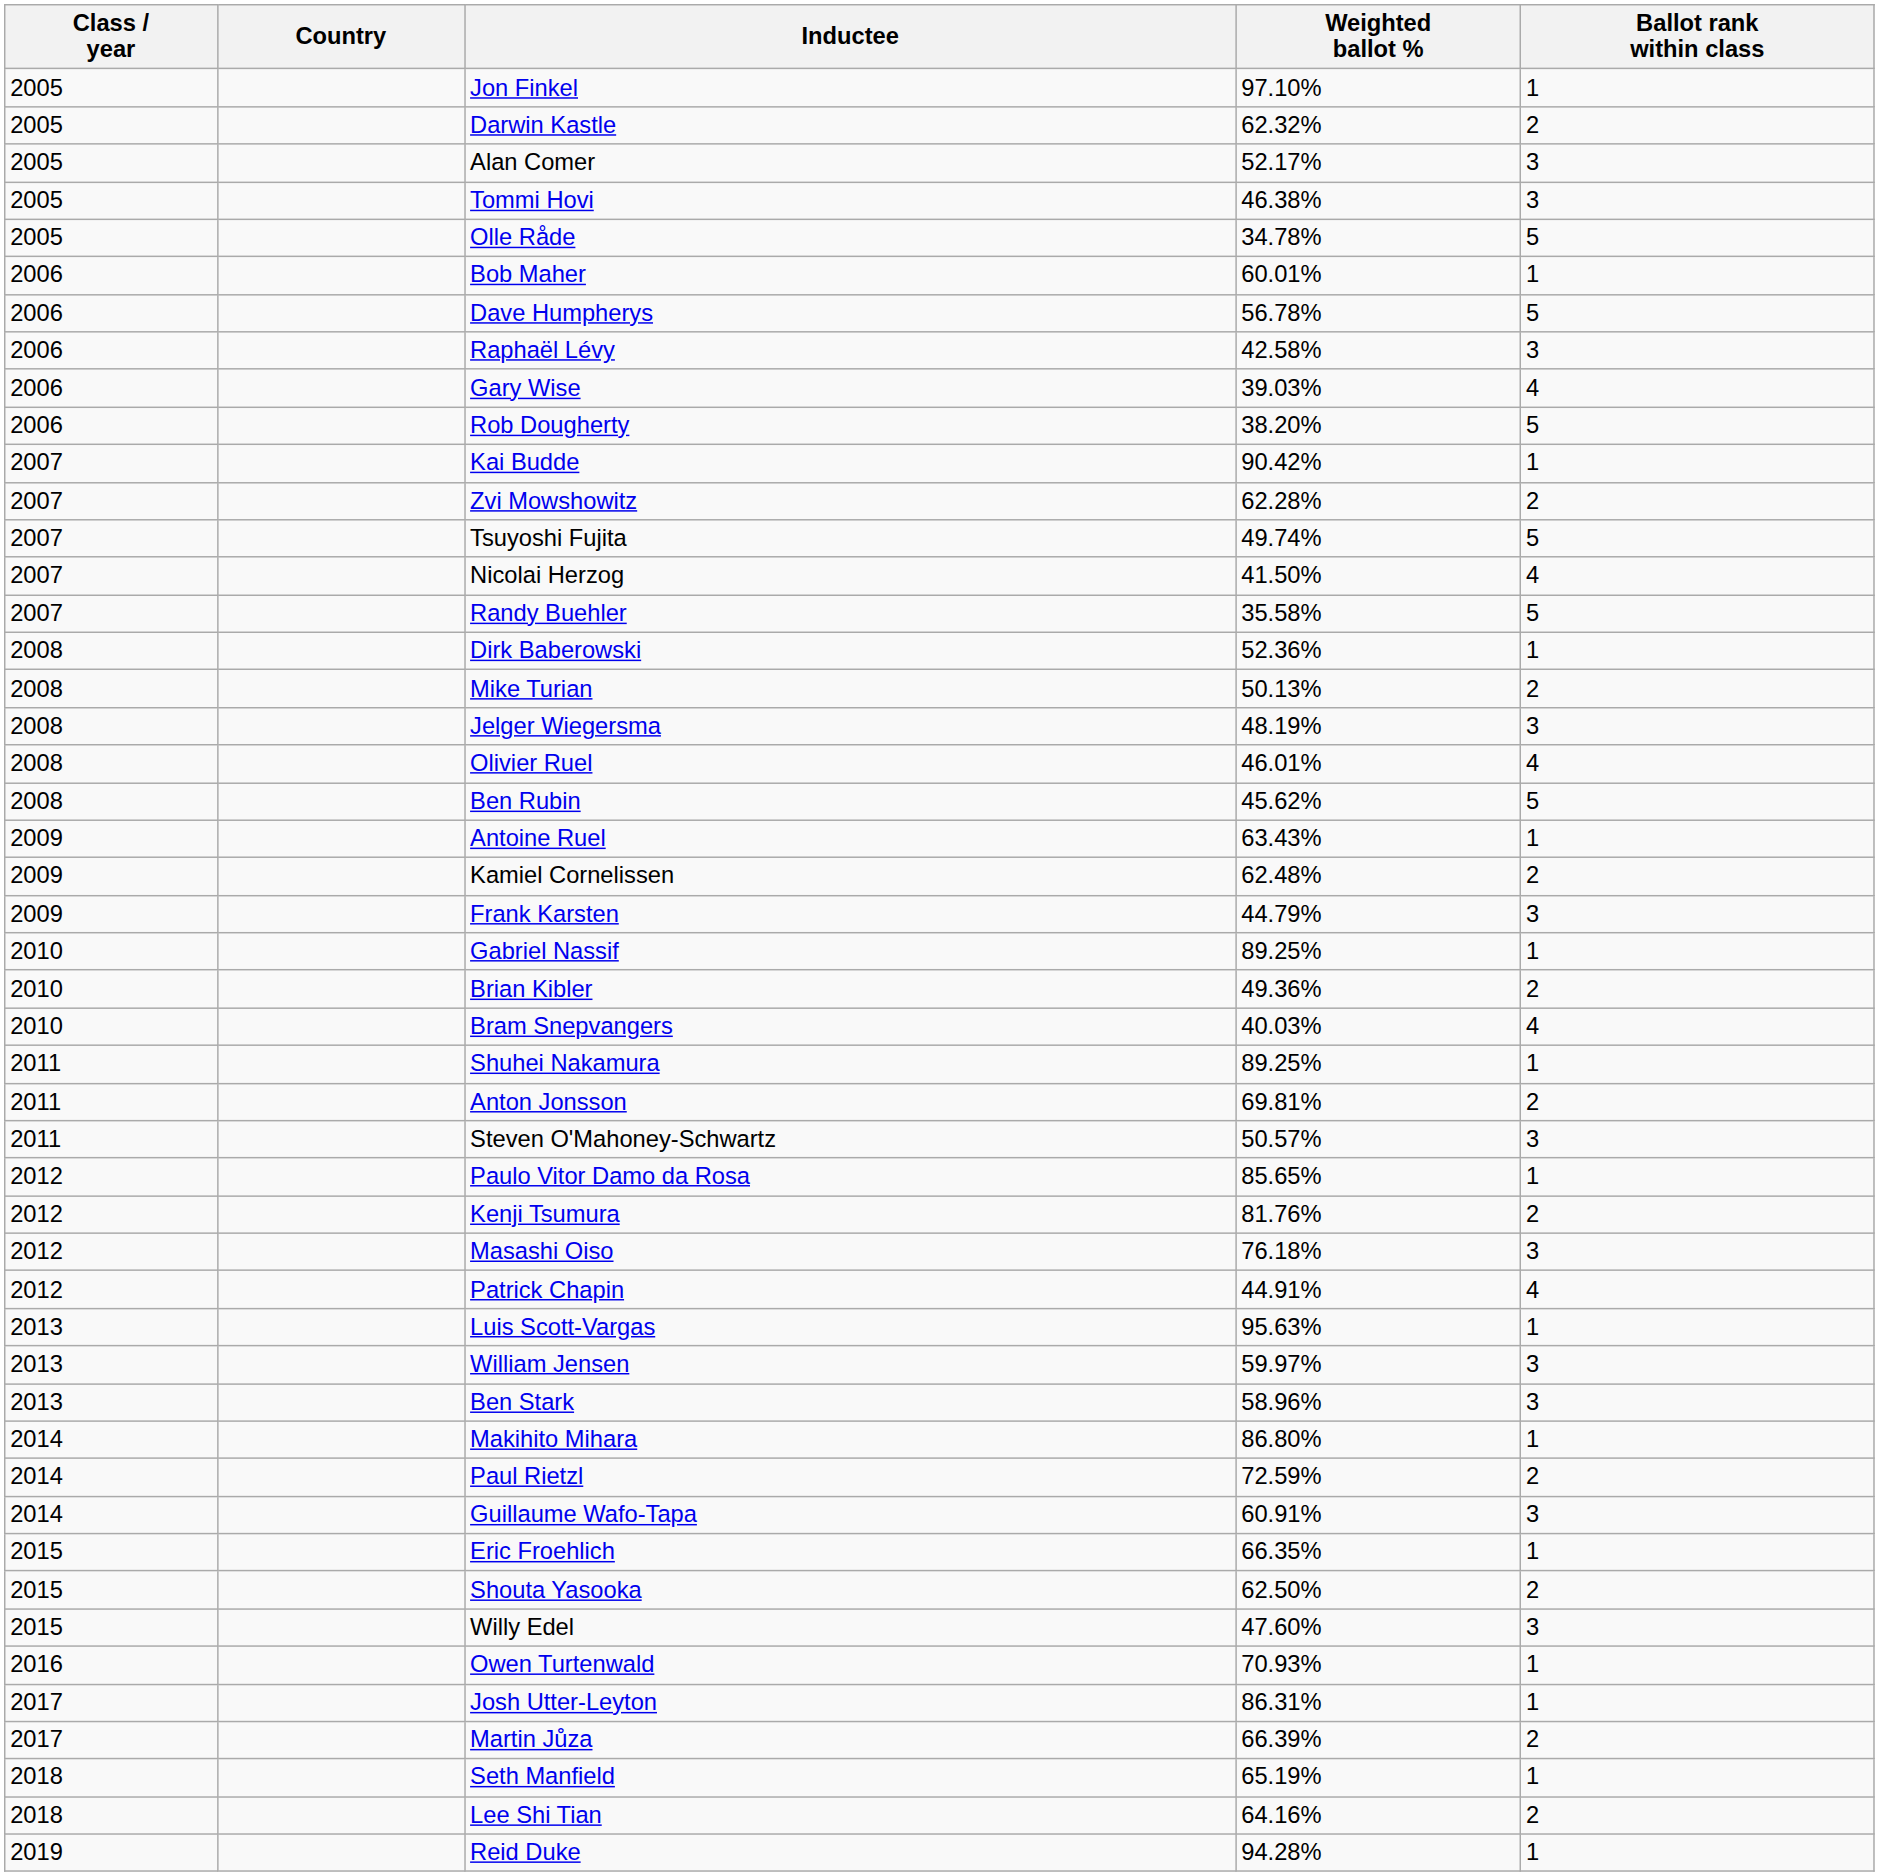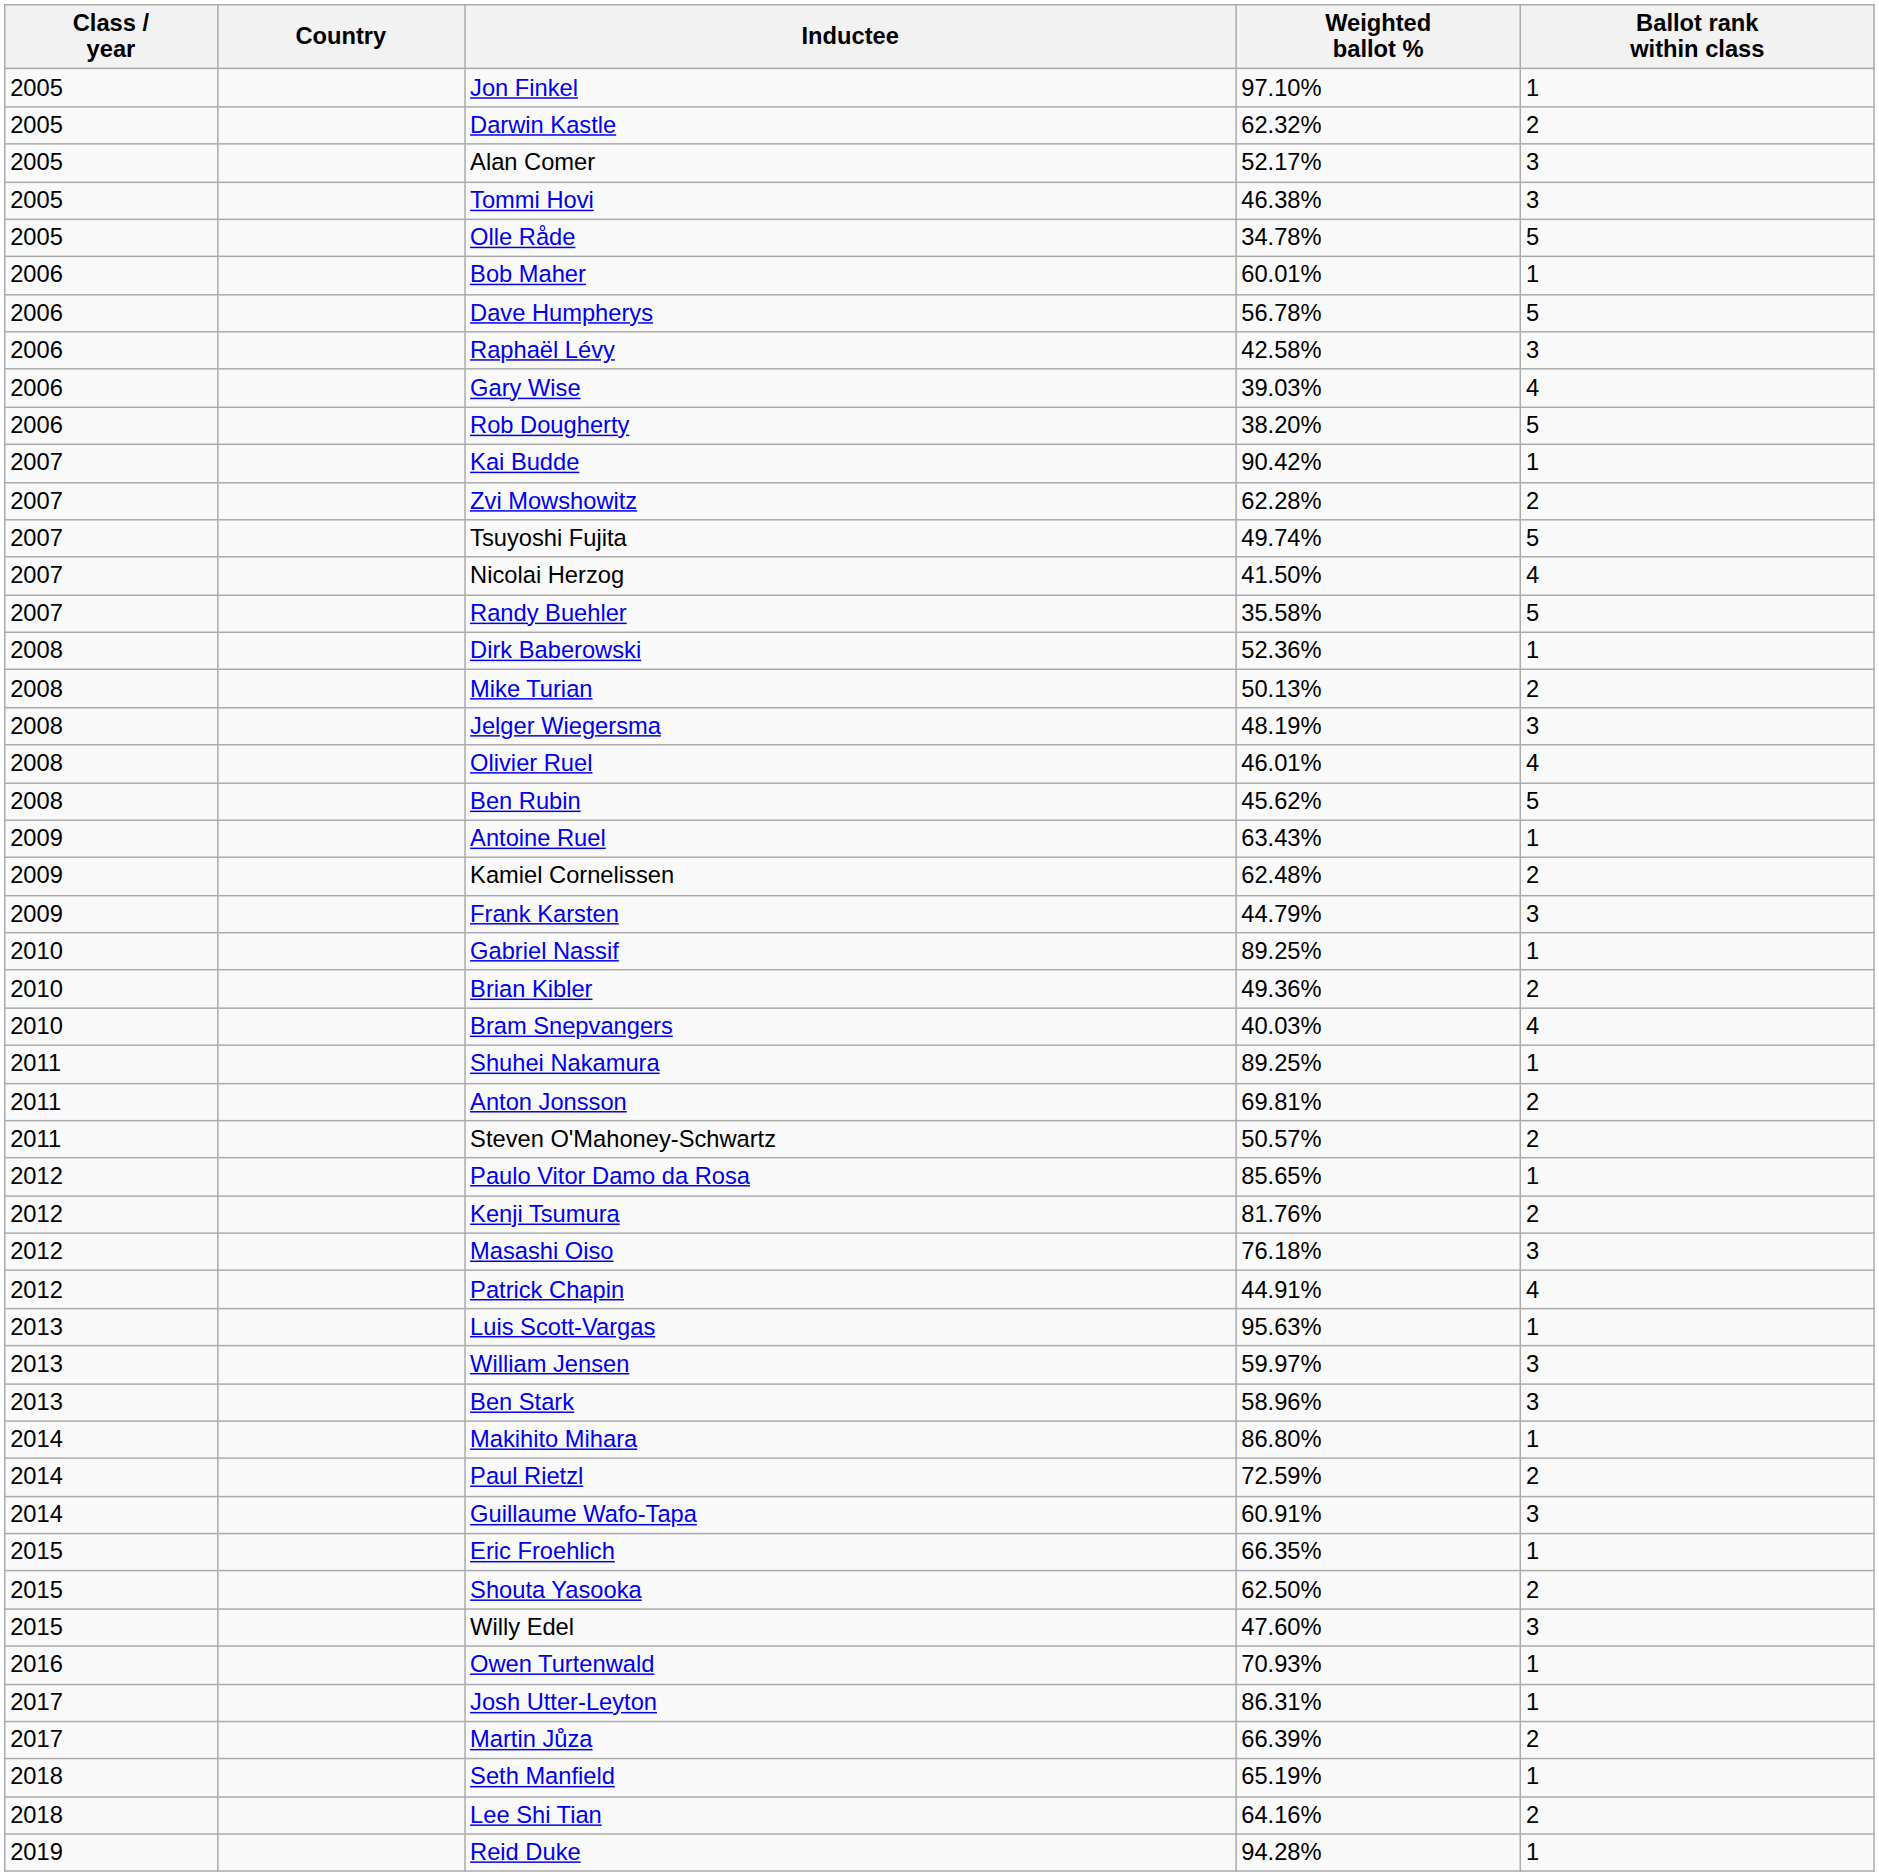 <table class="wikitable sortable" width="100%" border="1" align="center">
 <tr>
 <th>Class /<br>year</th>
 <th>Country</th>
 <th>Inductee</th>
 <th>Weighted<br>ballot %</th>
 <th>Ballot rank<br>within class</th>
 </tr>
 <tr>
 <td>2005</td>
 <td></td>
 <td><a href='#'>Jon Finkel</a></td>
 <td>97.10%</td>
 <td>1</td>
 </tr>
 <tr>
 <td>2005</td>
 <td></td>
 <td><a href='#'>Darwin Kastle</a></td>
 <td>62.32%</td>
 <td>2</td>
 </tr>
 <tr>
 <td>2005</td>
 <td></td>
 <td>Alan Comer</td>
 <td>52.17%</td>
 <td>3</td>
 </tr>
 <tr>
 <td>2005</td>
 <td></td>
 <td><a href='#'>Tommi Hovi</a></td>
 <td>46.38%</td>
 <td>3</td>
 </tr>
 <tr>
 <td>2005</td>
 <td></td>
 <td><a href='#'>Olle Råde</a></td>
 <td>34.78%</td>
 <td>5</td>
 </tr>
 <tr>
 <td>2006</td>
 <td></td>
 <td><a href='#'>Bob Maher</a></td>
 <td>60.01%</td>
 <td>1</td>
 </tr>
 <tr>
 <td>2006</td>
 <td></td>
 <td><a href='#'>Dave Humpherys</a></td>
 <td>56.78%</td>
 <td>5</td>
 </tr>
 <tr>
 <td>2006</td>
 <td></td>
 <td><a href='#'>Raphaël Lévy</a></td>
 <td>42.58%</td>
 <td>3</td>
 </tr>
 <tr>
 <td>2006</td>
 <td></td>
 <td><a href='#'>Gary Wise</a></td>
 <td>39.03%</td>
 <td>4</td>
 </tr>
 <tr>
 <td>2006</td>
 <td></td>
 <td><a href='#'>Rob Dougherty</a></td>
 <td>38.20%</td>
 <td>5</td>
 </tr>
 <tr>
 <td>2007</td>
 <td></td>
 <td><a href='#'>Kai Budde</a></td>
 <td>90.42%</td>
 <td>1</td>
 </tr>
 <tr>
 <td>2007</td>
 <td></td>
 <td><a href='#'>Zvi Mowshowitz</a></td>
 <td>62.28%</td>
 <td>2</td>
 </tr>
 <tr>
 <td>2007</td>
 <td></td>
 <td>Tsuyoshi Fujita</td>
 <td>49.74%</td>
 <td>5</td>
 </tr>
 <tr>
 <td>2007</td>
 <td></td>
 <td>Nicolai Herzog</td>
 <td>41.50%</td>
 <td>4</td>
 </tr>
 <tr>
 <td>2007</td>
 <td></td>
 <td><a href='#'>Randy Buehler</a></td>
 <td>35.58%</td>
 <td>5</td>
 </tr>
 <tr>
 <td>2008</td>
 <td></td>
 <td><a href='#'>Dirk Baberowski</a></td>
 <td>52.36%</td>
 <td>1</td>
 </tr>
 <tr>
 <td>2008</td>
 <td></td>
 <td><a href='#'>Mike Turian</a></td>
 <td>50.13%</td>
 <td>2</td>
 </tr>
 <tr>
 <td>2008</td>
 <td></td>
 <td><a href='#'>Jelger Wiegersma</a></td>
 <td>48.19%</td>
 <td>3</td>
 </tr>
 <tr>
 <td>2008</td>
 <td></td>
 <td><a href='#'>Olivier Ruel</a></td>
 <td>46.01%</td>
 <td>4</td>
 </tr>
 <tr>
 <td>2008</td>
 <td></td>
 <td><a href='#'>Ben Rubin</a></td>
 <td>45.62%</td>
 <td>5</td>
 </tr>
 <tr>
 <td>2009</td>
 <td></td>
 <td><a href='#'>Antoine Ruel</a></td>
 <td>63.43%</td>
 <td>1</td>
 </tr>
 <tr>
 <td>2009</td>
 <td></td>
 <td>Kamiel Cornelissen</td>
 <td>62.48%</td>
 <td>2</td>
 </tr>
 <tr>
 <td>2009</td>
 <td></td>
 <td><a href='#'>Frank Karsten</a></td>
 <td>44.79%</td>
 <td>3</td>
 </tr>
 <tr>
 <td>2010</td>
 <td></td>
 <td><a href='#'>Gabriel Nassif</a></td>
 <td>89.25%</td>
 <td>1</td>
 </tr>
 <tr>
 <td>2010</td>
 <td></td>
 <td><a href='#'>Brian Kibler</a></td>
 <td>49.36%</td>
 <td>2</td>
 </tr>
 <tr>
 <td>2010</td>
 <td></td>
 <td><a href='#'>Bram Snepvangers</a></td>
 <td>40.03%</td>
 <td>4</td>
 </tr>
 <tr>
 <td>2011</td>
 <td></td>
 <td><a href='#'>Shuhei Nakamura</a></td>
 <td>89.25%</td>
 <td>1</td>
 </tr>
 <tr>
 <td>2011</td>
 <td></td>
 <td><a href='#'>Anton Jonsson</a></td>
 <td>69.81%</td>
 <td>2</td>
 </tr>
 <tr>
 <td>2011</td>
 <td></td>
 <td>Steven O'Mahoney-Schwartz</td>
 <td>50.57%</td>
-<td>3</td>
+<td>2</td>
 </tr>
 <tr>
 <td>2012</td>
 <td></td>
 <td><a href='#'>Paulo Vitor Damo da Rosa</a></td>
 <td>85.65%</td>
 <td>1</td>
 </tr>
 <tr>
 <td>2012</td>
 <td></td>
 <td><a href='#'>Kenji Tsumura</a></td>
 <td>81.76%</td>
 <td>2</td>
 </tr>
 <tr>
 <td>2012</td>
 <td></td>
 <td><a href='#'>Masashi Oiso</a></td>
 <td>76.18%</td>
 <td>3</td>
 </tr>
 <tr>
 <td>2012</td>
 <td></td>
 <td><a href='#'>Patrick Chapin</a></td>
 <td>44.91%</td>
 <td>4</td>
 </tr>
 <tr>
 <td>2013</td>
 <td></td>
 <td><a href='#'>Luis Scott-Vargas</a></td>
 <td>95.63%</td>
 <td>1</td>
 </tr>
 <tr>
 <td>2013</td>
 <td></td>
 <td><a href='#'>William Jensen</a></td>
 <td>59.97%</td>
 <td>3</td>
 </tr>
 <tr>
 <td>2013</td>
 <td></td>
 <td><a href='#'>Ben Stark</a></td>
 <td>58.96%</td>
 <td>3</td>
 </tr>
 <tr>
 <td>2014</td>
 <td></td>
 <td><a href='#'>Makihito Mihara</a></td>
 <td>86.80%</td>
 <td>1</td>
 </tr>
 <tr>
 <td>2014</td>
 <td></td>
 <td><a href='#'>Paul Rietzl</a></td>
 <td>72.59%</td>
 <td>2</td>
 </tr>
 <tr>
 <td>2014</td>
 <td></td>
 <td><a href='#'>Guillaume Wafo-Tapa</a></td>
 <td>60.91%</td>
 <td>3</td>
 </tr>
 <tr>
 <td>2015</td>
 <td></td>
 <td><a href='#'>Eric Froehlich</a></td>
 <td>66.35%</td>
 <td>1</td>
 </tr>
 <tr>
 <td>2015</td>
 <td></td>
 <td><a href='#'>Shouta Yasooka</a></td>
 <td>62.50%</td>
 <td>2</td>
 </tr>
 <tr>
 <td>2015</td>
 <td></td>
 <td>Willy Edel</td>
 <td>47.60%</td>
 <td>3</td>
 </tr>
 <tr>
 <td>2016</td>
 <td></td>
 <td><a href='#'>Owen Turtenwald</a></td>
 <td>70.93%</td>
 <td>1</td>
 </tr>
 <tr>
 <td>2017</td>
 <td></td>
 <td><a href='#'>Josh Utter-Leyton</a></td>
 <td>86.31%</td>
 <td>1</td>
 </tr>
 <tr>
 <td>2017</td>
 <td></td>
 <td><a href='#'>Martin Jůza</a></td>
 <td>66.39%</td>
 <td>2</td>
 </tr>
 <tr>
 <td>2018</td>
 <td></td>
 <td><a href='#'>Seth Manfield</a></td>
 <td>65.19%</td>
 <td>1</td>
 </tr>
 <tr>
 <td>2018</td>
 <td></td>
 <td><a href='#'>Lee Shi Tian</a></td>
 <td>64.16%</td>
 <td>2</td>
 </tr>
 <tr>
 <td>2019</td>
 <td></td>
 <td><a href='#'>Reid Duke</a></td>
 <td>94.28%</td>
 <td>1</td>
 </tr>
 </table>
